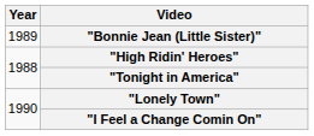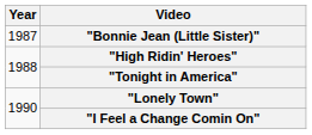 <table class="wikitable plainrowheaders">
 <tr>
 <th>Year</th>
 <th style="width:20em;">Video</th>
 </tr>
 <tr>
-<td>1989</td>
+<td>1987</td>
 <th scope="row">"Bonnie Jean (Little Sister)"</th>
 </tr>
 <tr>
 <td rowspan="2">1988</td>
 <th scope="row">"High Ridin' Heroes" </th>
 </tr>
 <tr>
 <th scope="row">"Tonight in America"</th>
 </tr>
 <tr>
 <td rowspan="2">1990</td>
 <th scope="row">"Lonely Town"</th>
 </tr>
 <tr>
 <th scope="row">"I Feel a Change Comin On"</th>
 </tr>
 </table>
